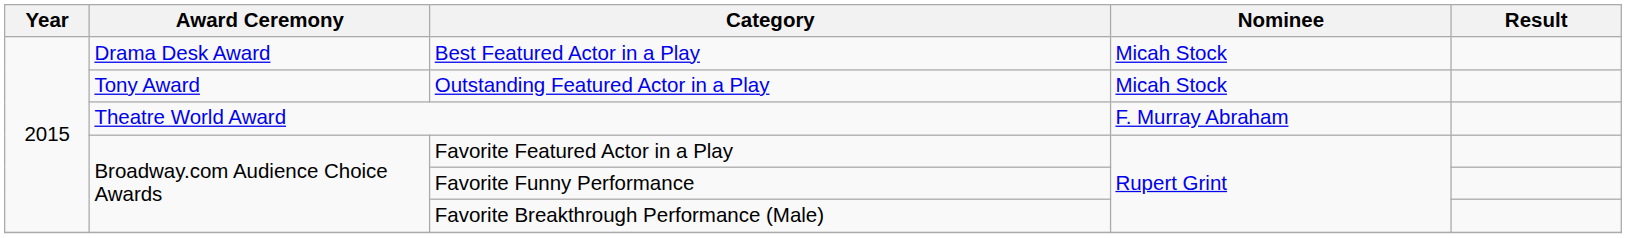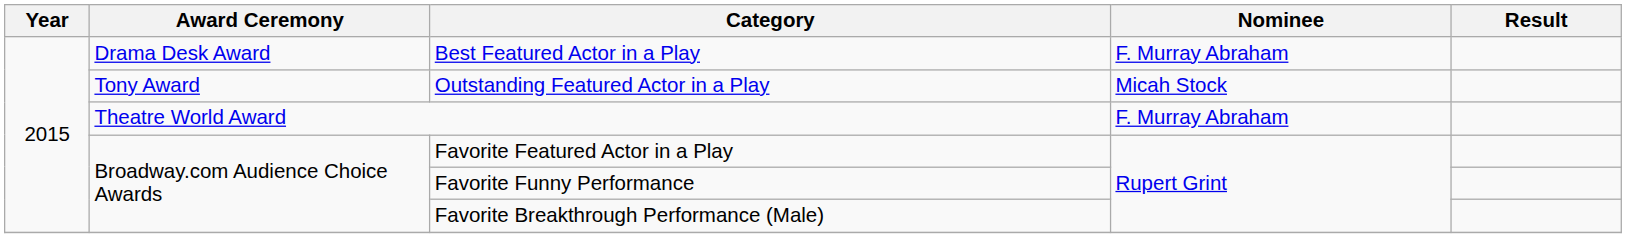 <table class="wikitable" width="100%">
 <tr>
 <th width="5%">Year</th>
 <th width="20%">Award Ceremony</th>
 <th width="40%">Category</th>
 <th width="20%">Nominee</th>
 <th width="10%">Result</th>
 </tr>
 <tr>
 <td rowspan="6" align="center">2015</td>
 <td><a href='#'>Drama Desk Award</a></td>
 <td><a href='#'>Best Featured Actor in a Play</a></td>
-<td><a href='#'>Micah Stock</a></td>
+<td><a href='#'>F. Murray Abraham</a></td>
 <td></td>
 </tr>
 <tr>
 <td><a href='#'>Tony Award</a></td>
 <td><a href='#'>Outstanding Featured Actor in a Play</a></td>
 <td><a href='#'>Micah Stock</a></td>
 <td></td>
 </tr>
 <tr>
 <td colspan="2"><a href='#'>Theatre World Award</a></td>
 <td><a href='#'>F. Murray Abraham</a></td>
 <td></td>
 </tr>
 <tr>
 <td rowspan="3">Broadway.com Audience Choice Awards</td>
 <td>Favorite Featured Actor in a Play</td>
 <td rowspan="3"><a href='#'>Rupert Grint</a></td>
 <td></td>
 </tr>
 <tr>
 <td>Favorite Funny Performance</td>
 <td></td>
 </tr>
 <tr>
 <td>Favorite Breakthrough Performance (Male)</td>
 <td></td>
 </tr>
 <tr>
 </tr>
 </table>
